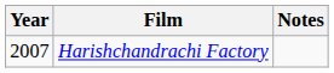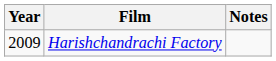 <table class="wikitable">
 <tr>
 <th>Year</th>
 <th>Film</th>
 <th>Notes</th>
 </tr>
 <tr>
-<td>2007</td>
+<td>2009</td>
 <td><em><a href='#'>Harishchandrachi Factory</a></em></td>
 <td></td>
 </tr>
 </table>
